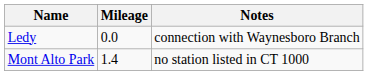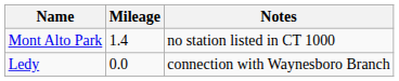 <table class="wikitable">
 <tr>
 <th>Name</th>
 <th>Mileage</th>
 <th>Notes</th>
 </tr>
 <tr>
+<td><a href='#'>Mont Alto Park</a></td>
+<td>1.4</td>
+<td>no station listed in CT 1000</td>
+</tr>
+<tr>
 <td><a href='#'>Ledy</a></td>
 <td>0.0</td>
 <td>connection with Waynesboro Branch</td>
 </tr>
-<tr>
-<td><a href='#'>Mont Alto Park</a></td>
-<td>1.4</td>
-<td>no station listed in CT 1000</td>
-</tr>
 </table>
